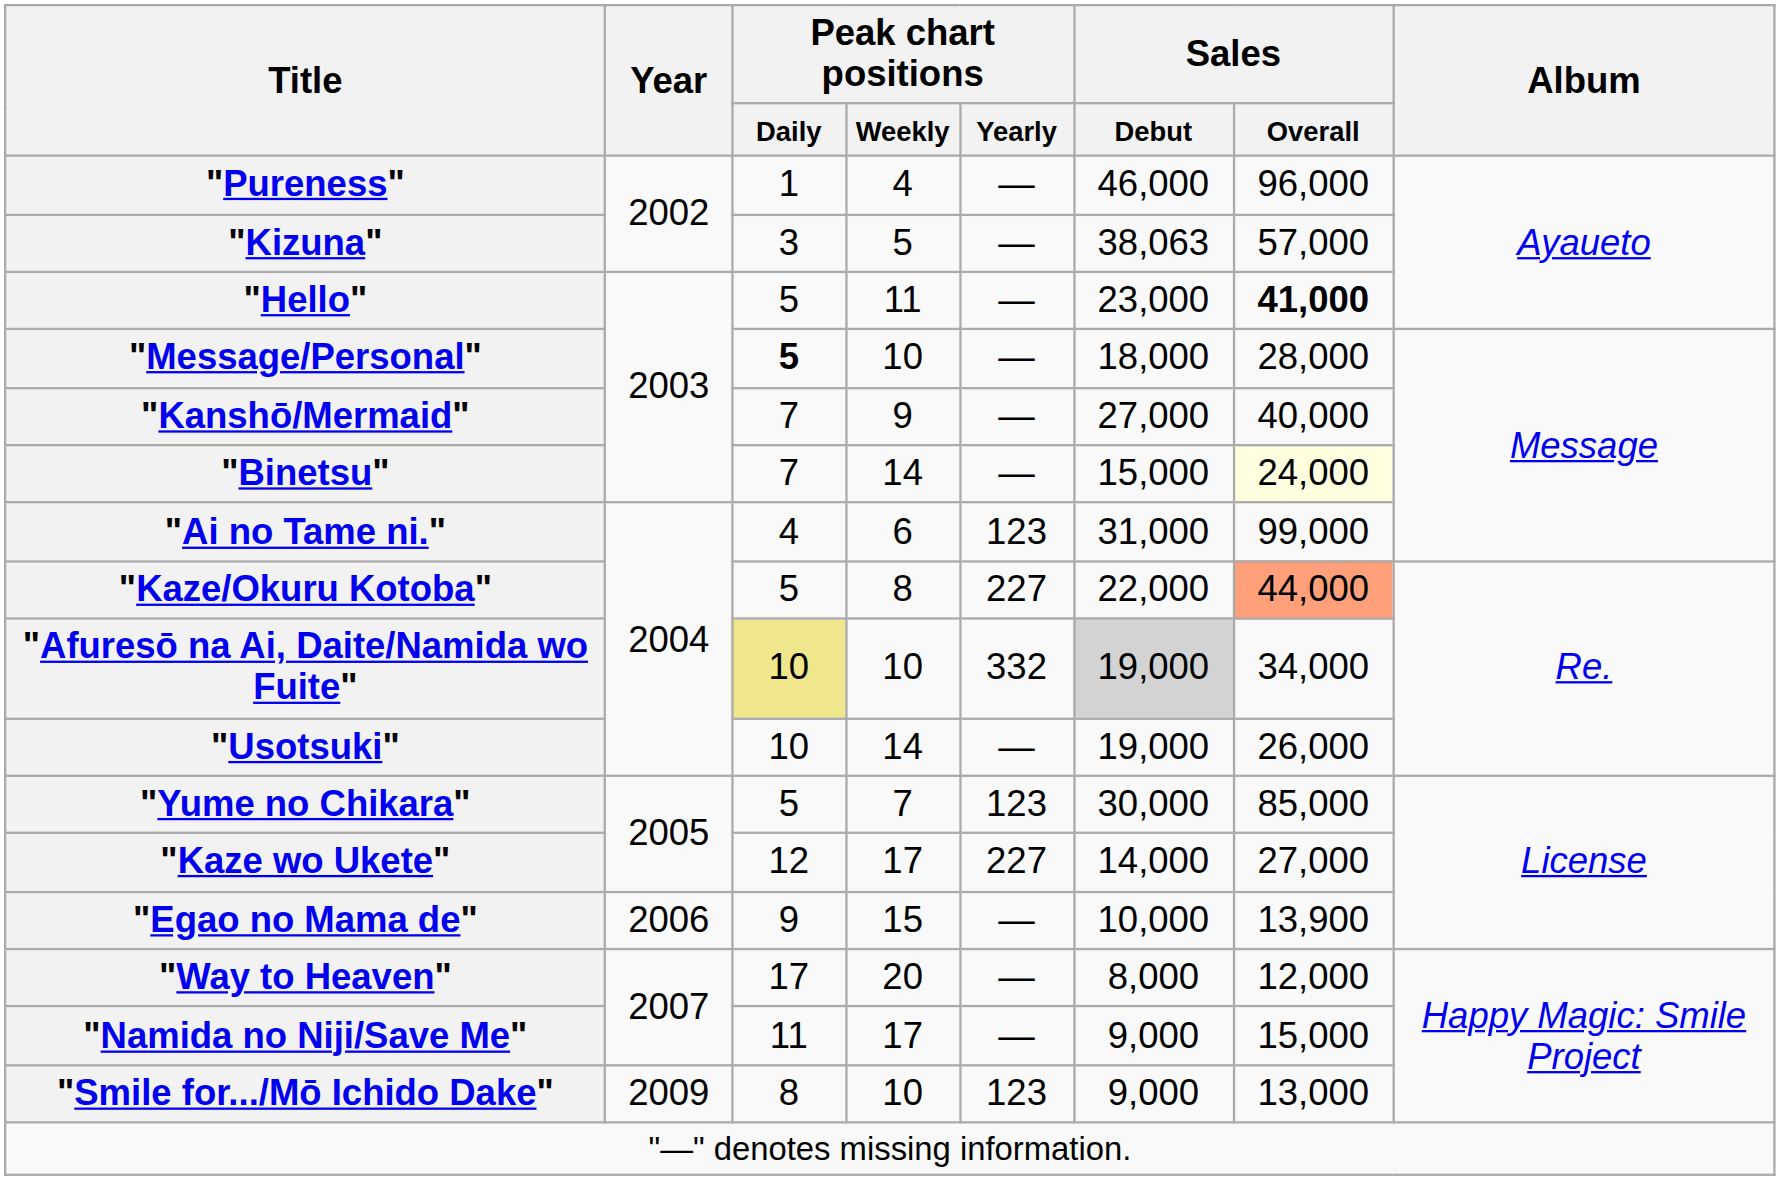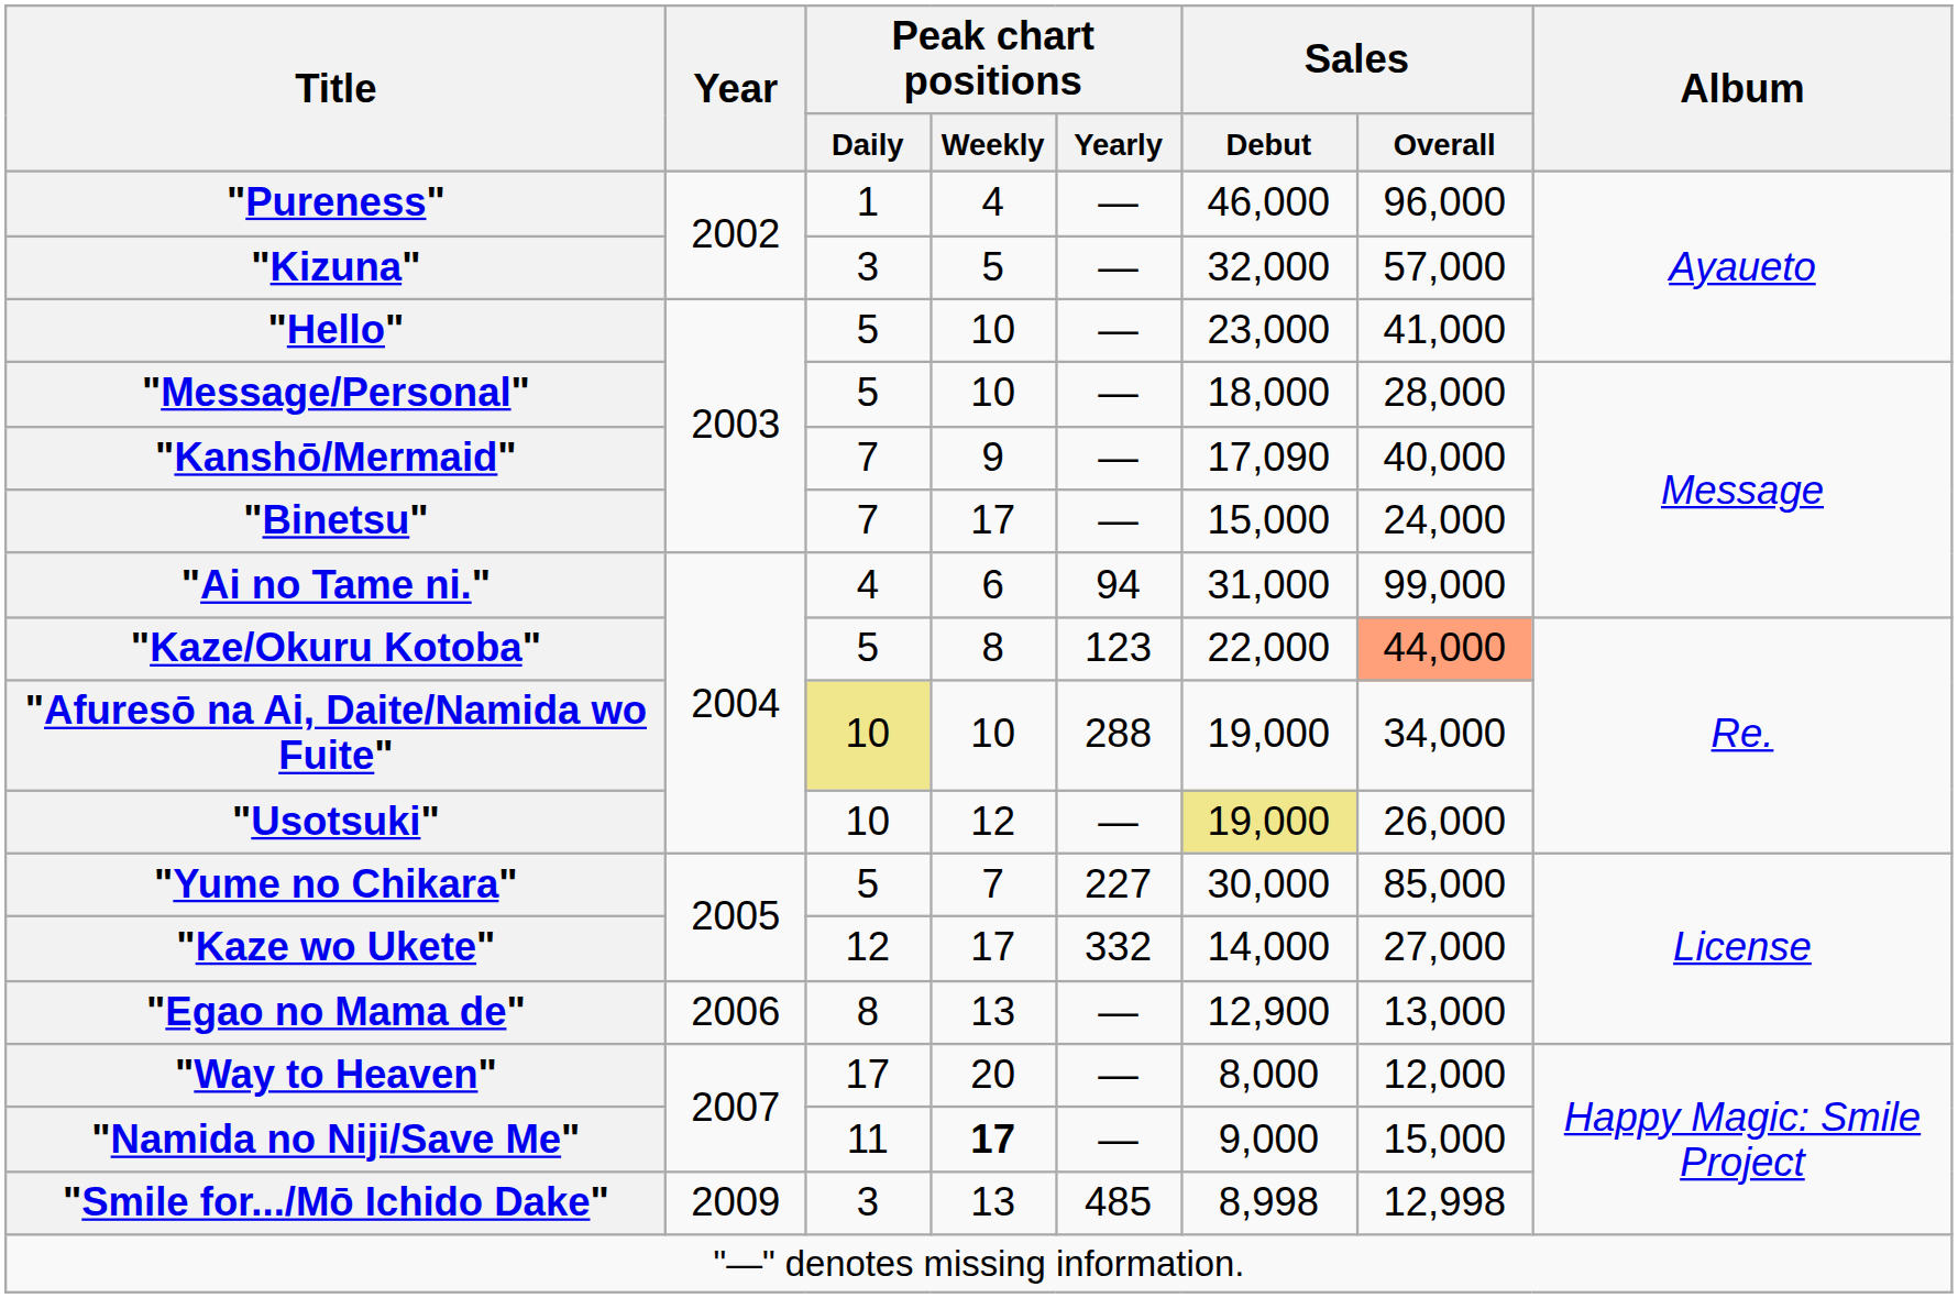 <table class="wikitable plainrowheaders" style="text-align:center;">
 <tr>
 <th scope="col" rowspan="2" style="width:16em;">Title</th>
 <th scope="col" rowspan="2" style="width:3em;">Year</th>
 <th scope="col" colspan="3">Peak chart positions</th>
 <th scope="col" colspan="2" style="width:8em;">Sales</th>
 <th scope="col" rowspan="2" style="width:10em;">Album</th>
 </tr>
 <tr>
 <th style="width:3em;font-size:90%;"><small>Daily</small></th>
 <th style="width:3em;font-size:90%;"><small>Weekly</small></th>
 <th style="width:3em;font-size:90%;"><small>Yearly</small></th>
 <th style="width:4.4em;font-size:90%;"><small>Debut</small></th>
 <th style="width:4.4em;font-size:90%;"><small>Overall</small></th>
 </tr>
 <tr>
 <th scope="row">"<a href='#'>Pureness</a>"</th>
 <td rowspan="2">2002</td>
 <td>1</td>
 <td>4</td>
 <td>—</td>
 <td>46,000</td>
 <td>96,000</td>
 <td rowspan="3"><em><a href='#'>Ayaueto</a></em></td>
 </tr>
 <tr>
 <th scope="row">"<a href='#'>Kizuna</a>"</th>
 <td>3</td>
 <td>5</td>
 <td>—</td>
-<td>38,063</td>
+<td>32,000</td>
 <td>57,000</td>
 </tr>
 <tr>
 <th scope="row">"<a href='#'>Hello</a>"</th>
 <td rowspan="4">2003</td>
 <td>5</td>
-<td>11</td>
+<td>10</td>
 <td>—</td>
 <td>23,000</td>
-<td><strong>41,000</strong></td>
+<td>41,000</td>
 </tr>
 <tr>
 <th scope="row">"<a href='#'>Message/Personal</a>"</th>
-<td><strong>5</strong></td>
+<td>5</td>
 <td>10</td>
 <td>—</td>
 <td>18,000</td>
 <td>28,000</td>
 <td rowspan="4"><em><a href='#'>Message</a></em></td>
 </tr>
 <tr>
 <th scope="row">"<a href='#'>Kanshō/Mermaid</a>"</th>
 <td>7</td>
 <td>9</td>
 <td>—</td>
-<td>27,000</td>
+<td>17,090</td>
 <td>40,000</td>
 </tr>
 <tr>
 <th scope="row">"<a href='#'>Binetsu</a>"</th>
 <td>7</td>
-<td>14</td>
+<td>17</td>
 <td>—</td>
 <td>15,000</td>
-<td style="background: lightyellow;">24,000</td>
+<td>24,000</td>
 </tr>
 <tr>
 <th scope="row">"<a href='#'>Ai no Tame ni.</a>"</th>
 <td rowspan="4">2004</td>
 <td>4</td>
 <td>6</td>
-<td>123</td>
+<td>94</td>
 <td>31,000</td>
 <td>99,000</td>
 </tr>
 <tr>
 <th scope="row">"<a href='#'>Kaze/Okuru Kotoba</a>"</th>
 <td>5</td>
 <td>8</td>
-<td>227</td>
+<td>123</td>
 <td>22,000</td>
 <td style="background: lightsalmon;">44,000</td>
 <td rowspan="3"><em><a href='#'>Re.</a></em></td>
 </tr>
 <tr>
 <th scope="row">"<a href='#'>Afuresō na Ai, Daite/Namida wo Fuite</a>"</th>
 <td style="background: khaki;">10</td>
 <td>10</td>
-<td>332</td>
-<td style="background: lightgrey;">19,000</td>
+<td>288</td>
+<td>19,000</td>
 <td>34,000</td>
 </tr>
 <tr>
 <th scope="row">"<a href='#'>Usotsuki</a>"</th>
 <td>10</td>
-<td>14</td>
+<td>12</td>
 <td>—</td>
-<td>19,000</td>
+<td style="background: khaki;">19,000</td>
 <td>26,000</td>
 </tr>
 <tr>
 <th scope="row">"<a href='#'>Yume no Chikara</a>"</th>
 <td rowspan="2">2005</td>
 <td>5</td>
 <td>7</td>
-<td>123</td>
+<td>227</td>
 <td>30,000</td>
 <td>85,000</td>
 <td rowspan="3"><em><a href='#'>License</a></em></td>
 </tr>
 <tr>
 <th scope="row">"<a href='#'>Kaze wo Ukete</a>"</th>
 <td>12</td>
 <td>17</td>
-<td>227</td>
+<td>332</td>
 <td>14,000</td>
 <td>27,000</td>
 </tr>
 <tr>
 <th scope="row">"<a href='#'>Egao no Mama de</a>"</th>
 <td>2006</td>
-<td>9</td>
-<td>15</td>
+<td>8</td>
+<td>13</td>
 <td>—</td>
-<td>10,000</td>
-<td>13,900</td>
+<td>12,900</td>
+<td>13,000</td>
 </tr>
 <tr>
 <th scope="row">"<a href='#'>Way to Heaven</a>"</th>
 <td rowspan="2">2007</td>
 <td>17</td>
 <td>20</td>
 <td>—</td>
 <td>8,000</td>
 <td>12,000</td>
 <td rowspan="3"><em><a href='#'>Happy Magic: Smile Project</a></em></td>
 </tr>
 <tr>
 <th scope="row">"<a href='#'>Namida no Niji/Save Me</a>"</th>
 <td>11</td>
-<td>17</td>
+<td><strong>17</strong></td>
 <td>—</td>
 <td>9,000</td>
 <td>15,000</td>
 </tr>
 <tr>
 <th scope="row">"<a href='#'>Smile for.../Mō Ichido Dake</a>"</th>
 <td>2009</td>
-<td>8</td>
-<td>10</td>
-<td>123</td>
-<td>9,000</td>
-<td>13,000</td>
+<td>3</td>
+<td>13</td>
+<td>485</td>
+<td>8,998</td>
+<td>12,998</td>
 </tr>
 <tr>
 <td align="center" colspan="8" style="font-size:90%">"—" denotes missing information.</td>
 </tr>
 </table>
